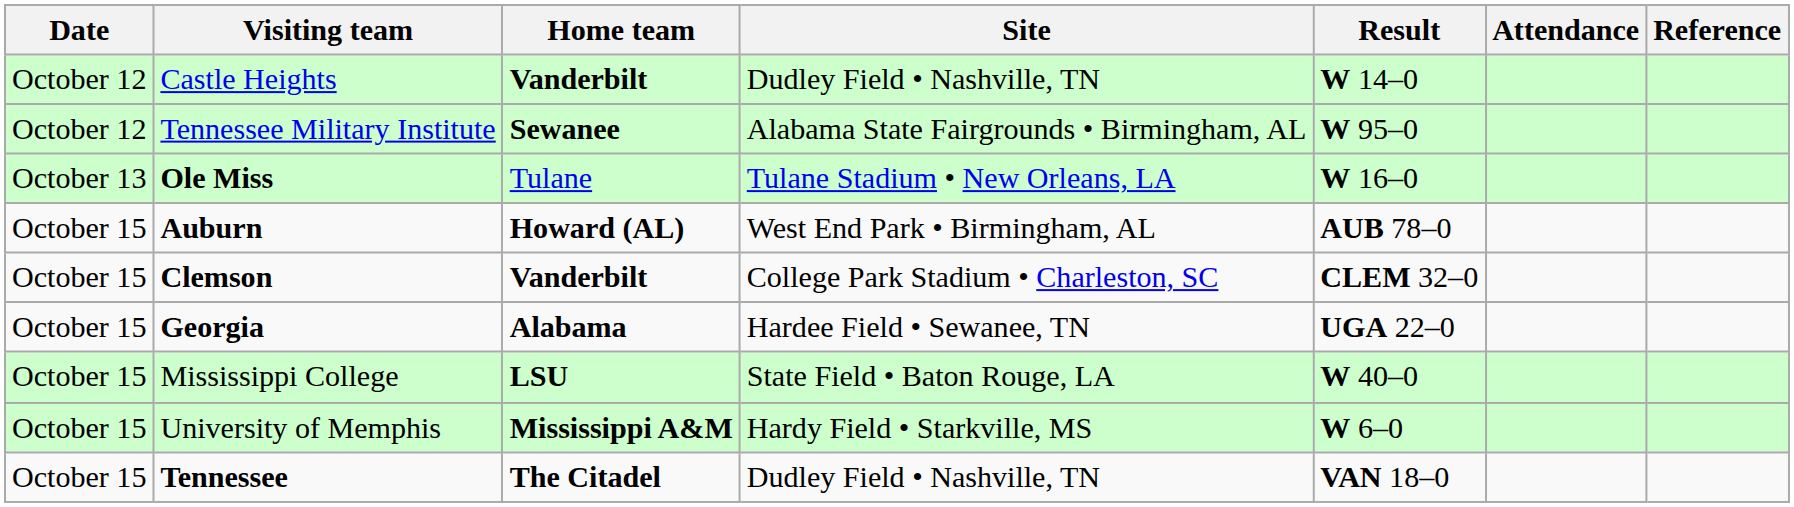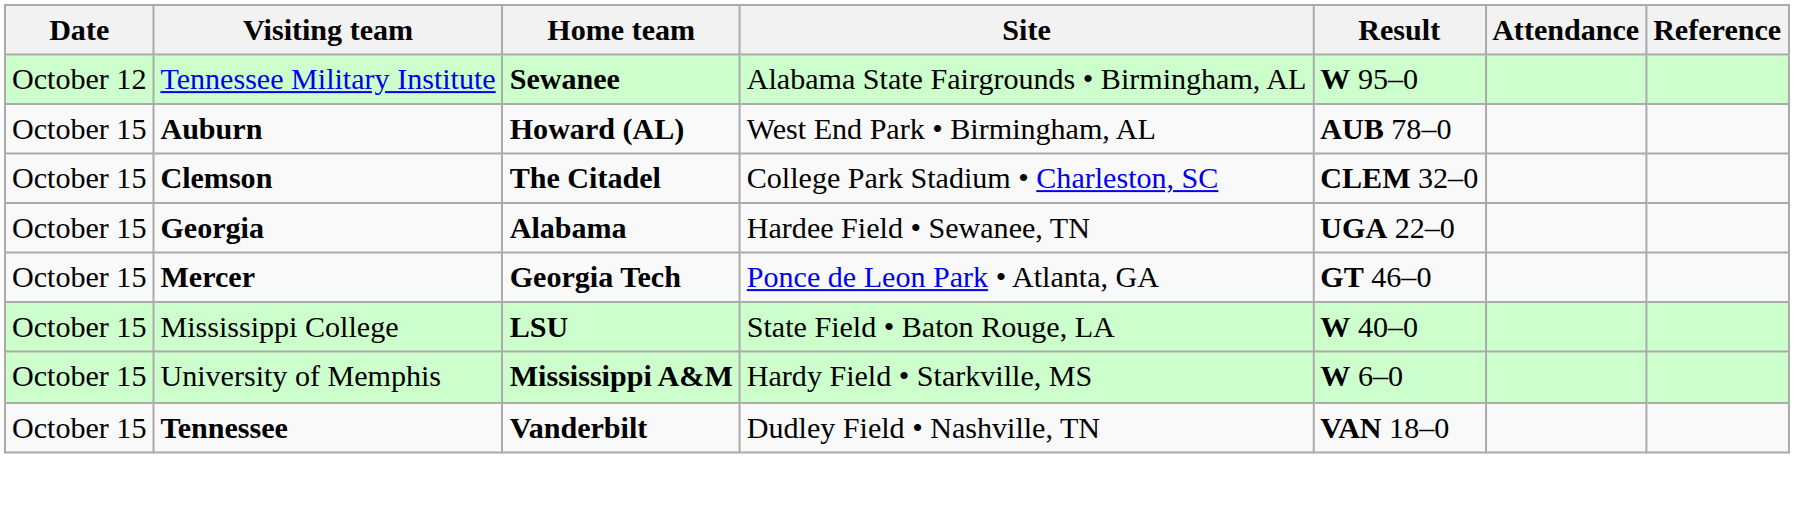 <table class="wikitable" style="font-size:95%;">
 <tr>
 <th>Date</th>
 <th>Visiting team</th>
 <th>Home team</th>
 <th>Site</th>
 <th>Result</th>
 <th>Attendance</th>
 <th class="unsortable">Reference</th>
 </tr>
 <tr bgcolor=ccffcc>
 <td>October 12</td>
-<td><a href='#'>Castle Heights</a></td>
-<td><strong>Vanderbilt</strong></td>
-<td>Dudley Field • Nashville, TN</td>
-<td><strong>W</strong> 14–0</td>
-<td></td>
-<td></td>
-</tr>
-<tr bgcolor=ccffcc>
-<td>October 12</td>
 <td><a href='#'>Tennessee Military Institute</a></td>
 <td><strong>Sewanee</strong></td>
 <td>Alabama State Fairgrounds • Birmingham, AL</td>
 <td><strong>W</strong> 95–0</td>
-<td></td>
-<td></td>
-</tr>
-<tr bgcolor=ccffcc>
-<td>October 13</td>
-<td><strong>Ole Miss</strong></td>
-<td><a href='#'>Tulane</a></td>
-<td><a href='#'>Tulane Stadium</a> • <a href='#'>New Orleans, LA</a></td>
-<td><strong>W</strong> 16–0</td>
 <td></td>
 <td></td>
 </tr>
 <tr bgcolor=>
 <td>October 15</td>
 <td><strong>Auburn</strong></td>
 <td><strong>Howard (AL)</strong></td>
 <td>West End Park • Birmingham, AL</td>
 <td><strong>AUB</strong> 78–0</td>
 <td></td>
 <td></td>
 </tr>
 <tr bgcolor=>
 <td>October 15</td>
 <td><strong>Clemson</strong></td>
-<td><strong>Vanderbilt</strong></td>
+<td><strong>The Citadel</strong></td>
 <td>College Park Stadium • <a href='#'>Charleston, SC</a></td>
 <td><strong>CLEM</strong> 32–0</td>
 <td></td>
 <td></td>
 </tr>
 <tr bgcolor=>
 <td>October 15</td>
 <td><strong>Georgia</strong></td>
 <td><strong>Alabama</strong></td>
 <td>Hardee Field • Sewanee, TN</td>
 <td><strong>UGA</strong> 22–0</td>
+<td></td>
+<td></td>
+</tr>
+<tr bgcolor=>
+<td>October 15</td>
+<td><strong>Mercer</strong></td>
+<td><strong>Georgia Tech</strong></td>
+<td><a href='#'>Ponce de Leon Park</a> • Atlanta, GA</td>
+<td><strong>GT</strong> 46–0</td>
 <td></td>
 <td></td>
 </tr>
 <tr bgcolor=ccffcc>
 <td>October 15</td>
 <td>Mississippi College</td>
 <td><strong>LSU</strong></td>
 <td>State Field • Baton Rouge, LA</td>
 <td><strong>W</strong> 40–0</td>
 <td></td>
 <td></td>
 </tr>
 <tr bgcolor=ccffcc>
 <td>October 15</td>
 <td>University of Memphis</td>
 <td><strong>Mississippi A&M</strong></td>
 <td>Hardy Field • Starkville, MS</td>
 <td><strong>W</strong> 6–0</td>
 <td></td>
 <td></td>
 </tr>
 <tr bgcolor=>
 <td>October 15</td>
 <td><strong>Tennessee</strong></td>
-<td><strong>The Citadel</strong></td>
+<td><strong>Vanderbilt</strong></td>
 <td>Dudley Field • Nashville, TN</td>
 <td><strong>VAN</strong> 18–0</td>
 <td></td>
 <td></td>
 </tr>
 </table>
